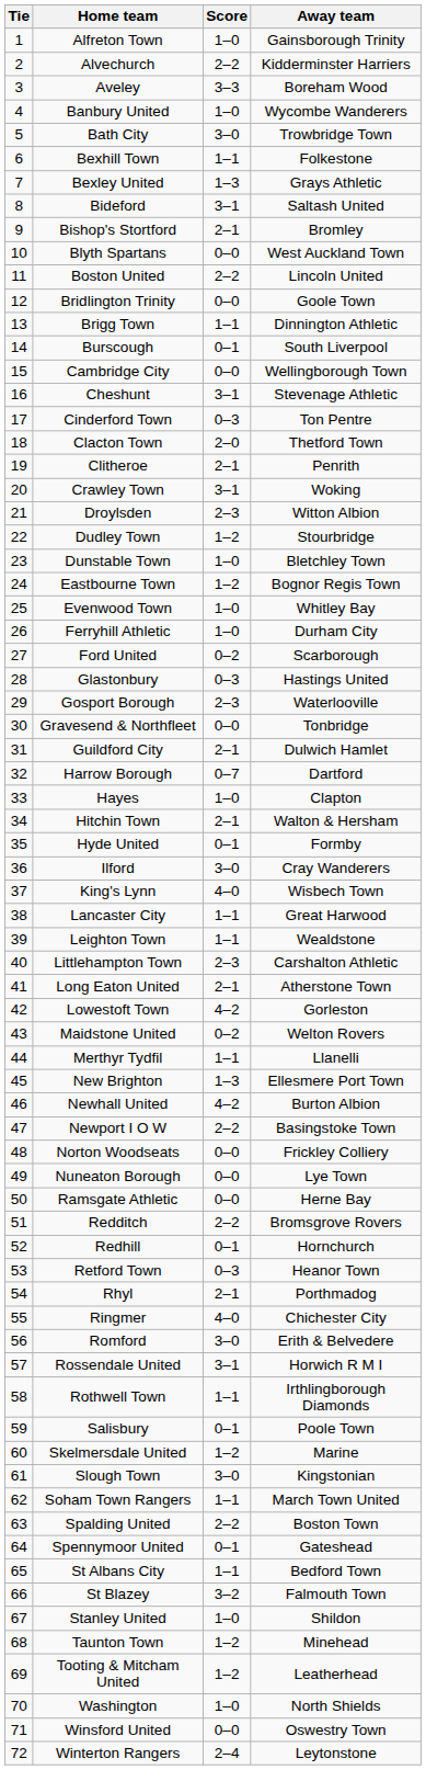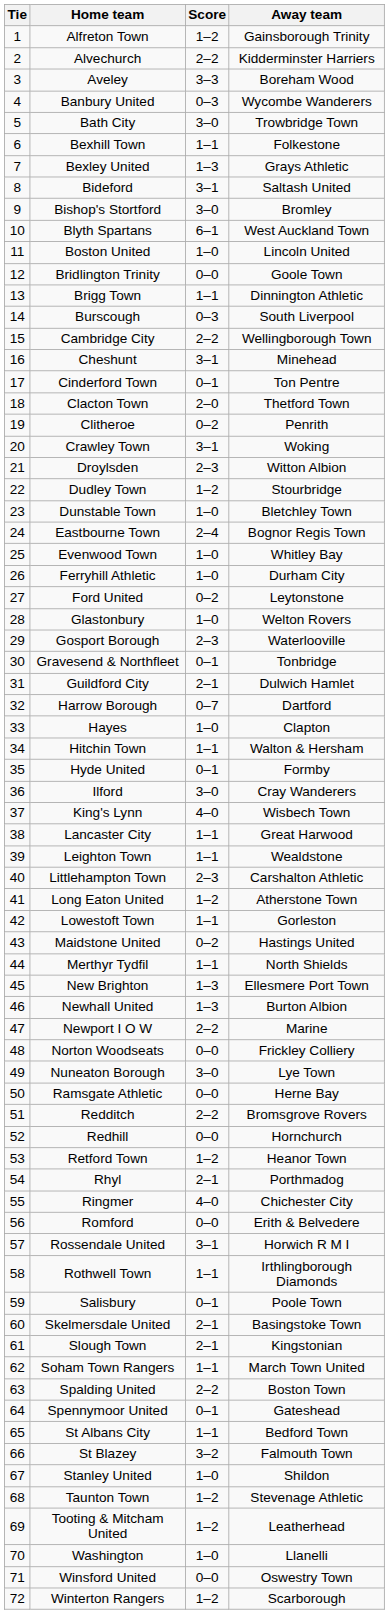 <table class="wikitable" style="text-align:center;">
 <tr>
 <th width=20>Tie</th>
 <th width=175>Home team</th>
 <th width=20>Score</th>
 <th width=175>Away team</th>
 </tr>
 <tr>
 <td>1</td>
 <td>Alfreton Town</td>
-<td>1–0</td>
+<td>1–2</td>
 <td>Gainsborough Trinity</td>
 </tr>
 <tr>
 <td>2</td>
 <td>Alvechurch</td>
 <td>2–2</td>
 <td>Kidderminster Harriers</td>
 </tr>
 <tr>
 <td>3</td>
 <td>Aveley</td>
 <td>3–3</td>
 <td>Boreham Wood</td>
 </tr>
 <tr>
 <td>4</td>
 <td>Banbury United</td>
-<td>1–0</td>
+<td>0–3</td>
 <td>Wycombe Wanderers</td>
 </tr>
 <tr>
 <td>5</td>
 <td>Bath City</td>
 <td>3–0</td>
 <td>Trowbridge Town</td>
 </tr>
 <tr>
 <td>6</td>
 <td>Bexhill Town</td>
 <td>1–1</td>
 <td>Folkestone</td>
 </tr>
 <tr>
 <td>7</td>
 <td>Bexley United</td>
 <td>1–3</td>
 <td>Grays Athletic</td>
 </tr>
 <tr>
 <td>8</td>
 <td>Bideford</td>
 <td>3–1</td>
 <td>Saltash United</td>
 </tr>
 <tr>
 <td>9</td>
 <td>Bishop's Stortford</td>
-<td>2–1</td>
+<td>3–0</td>
 <td>Bromley</td>
 </tr>
 <tr>
 <td>10</td>
 <td>Blyth Spartans</td>
-<td>0–0</td>
+<td>6–1</td>
 <td>West Auckland Town</td>
 </tr>
 <tr>
 <td>11</td>
 <td>Boston United</td>
-<td>2–2</td>
+<td>1–0</td>
 <td>Lincoln United</td>
 </tr>
 <tr>
 <td>12</td>
 <td>Bridlington Trinity</td>
 <td>0–0</td>
 <td>Goole Town</td>
 </tr>
 <tr>
 <td>13</td>
 <td>Brigg Town</td>
 <td>1–1</td>
 <td>Dinnington Athletic</td>
 </tr>
 <tr>
 <td>14</td>
 <td>Burscough</td>
-<td>0–1</td>
+<td>0–3</td>
 <td>South Liverpool</td>
 </tr>
 <tr>
 <td>15</td>
 <td>Cambridge City</td>
-<td>0–0</td>
+<td>2–2</td>
 <td>Wellingborough Town</td>
 </tr>
 <tr>
 <td>16</td>
 <td>Cheshunt</td>
 <td>3–1</td>
-<td>Stevenage Athletic</td>
+<td>Minehead</td>
 </tr>
 <tr>
 <td>17</td>
 <td>Cinderford Town</td>
-<td>0–3</td>
+<td>0–1</td>
 <td>Ton Pentre</td>
 </tr>
 <tr>
 <td>18</td>
 <td>Clacton Town</td>
 <td>2–0</td>
 <td>Thetford Town</td>
 </tr>
 <tr>
 <td>19</td>
 <td>Clitheroe</td>
-<td>2–1</td>
+<td>0–2</td>
 <td>Penrith</td>
 </tr>
 <tr>
 <td>20</td>
 <td>Crawley Town</td>
 <td>3–1</td>
 <td>Woking</td>
 </tr>
 <tr>
 <td>21</td>
 <td>Droylsden</td>
 <td>2–3</td>
 <td>Witton Albion</td>
 </tr>
 <tr>
 <td>22</td>
 <td>Dudley Town</td>
 <td>1–2</td>
 <td>Stourbridge</td>
 </tr>
 <tr>
 <td>23</td>
 <td>Dunstable Town</td>
 <td>1–0</td>
 <td>Bletchley Town</td>
 </tr>
 <tr>
 <td>24</td>
 <td>Eastbourne Town</td>
-<td>1–2</td>
+<td>2–4</td>
 <td>Bognor Regis Town</td>
 </tr>
 <tr>
 <td>25</td>
 <td>Evenwood Town</td>
 <td>1–0</td>
 <td>Whitley Bay</td>
 </tr>
 <tr>
 <td>26</td>
 <td>Ferryhill Athletic</td>
 <td>1–0</td>
 <td>Durham City</td>
 </tr>
 <tr>
 <td>27</td>
 <td>Ford United</td>
 <td>0–2</td>
-<td>Scarborough</td>
+<td>Leytonstone</td>
 </tr>
 <tr>
 <td>28</td>
 <td>Glastonbury</td>
-<td>0–3</td>
-<td>Hastings United</td>
+<td>1–0</td>
+<td>Welton Rovers</td>
 </tr>
 <tr>
 <td>29</td>
 <td>Gosport Borough</td>
 <td>2–3</td>
 <td>Waterlooville</td>
 </tr>
 <tr>
 <td>30</td>
 <td>Gravesend & Northfleet</td>
-<td>0–0</td>
+<td>0–1</td>
 <td>Tonbridge</td>
 </tr>
 <tr>
 <td>31</td>
 <td>Guildford City</td>
 <td>2–1</td>
 <td>Dulwich Hamlet</td>
 </tr>
 <tr>
 <td>32</td>
 <td>Harrow Borough</td>
 <td>0–7</td>
 <td>Dartford</td>
 </tr>
 <tr>
 <td>33</td>
 <td>Hayes</td>
 <td>1–0</td>
 <td>Clapton</td>
 </tr>
 <tr>
 <td>34</td>
 <td>Hitchin Town</td>
-<td>2–1</td>
+<td>1–1</td>
 <td>Walton & Hersham</td>
 </tr>
 <tr>
 <td>35</td>
 <td>Hyde United</td>
 <td>0–1</td>
 <td>Formby</td>
 </tr>
 <tr>
 <td>36</td>
 <td>Ilford</td>
 <td>3–0</td>
 <td>Cray Wanderers</td>
 </tr>
 <tr>
 <td>37</td>
 <td>King's Lynn</td>
 <td>4–0</td>
 <td>Wisbech Town</td>
 </tr>
 <tr>
 <td>38</td>
 <td>Lancaster City</td>
 <td>1–1</td>
 <td>Great Harwood</td>
 </tr>
 <tr>
 <td>39</td>
 <td>Leighton Town</td>
 <td>1–1</td>
 <td>Wealdstone</td>
 </tr>
 <tr>
 <td>40</td>
 <td>Littlehampton Town</td>
 <td>2–3</td>
 <td>Carshalton Athletic</td>
 </tr>
 <tr>
 <td>41</td>
 <td>Long Eaton United</td>
-<td>2–1</td>
+<td>1–2</td>
 <td>Atherstone Town</td>
 </tr>
 <tr>
 <td>42</td>
 <td>Lowestoft Town</td>
-<td>4–2</td>
+<td>1–1</td>
 <td>Gorleston</td>
 </tr>
 <tr>
 <td>43</td>
 <td>Maidstone United</td>
 <td>0–2</td>
-<td>Welton Rovers</td>
+<td>Hastings United</td>
 </tr>
 <tr>
 <td>44</td>
 <td>Merthyr Tydfil</td>
 <td>1–1</td>
-<td>Llanelli</td>
+<td>North Shields</td>
 </tr>
 <tr>
 <td>45</td>
 <td>New Brighton</td>
 <td>1–3</td>
 <td>Ellesmere Port Town</td>
 </tr>
 <tr>
 <td>46</td>
 <td>Newhall United</td>
-<td>4–2</td>
+<td>1–3</td>
 <td>Burton Albion</td>
 </tr>
 <tr>
 <td>47</td>
 <td>Newport I O W</td>
 <td>2–2</td>
-<td>Basingstoke Town</td>
+<td>Marine</td>
 </tr>
 <tr>
 <td>48</td>
 <td>Norton Woodseats</td>
 <td>0–0</td>
 <td>Frickley Colliery</td>
 </tr>
 <tr>
 <td>49</td>
 <td>Nuneaton Borough</td>
-<td>0–0</td>
+<td>3–0</td>
 <td>Lye Town</td>
 </tr>
 <tr>
 <td>50</td>
 <td>Ramsgate Athletic</td>
 <td>0–0</td>
 <td>Herne Bay</td>
 </tr>
 <tr>
 <td>51</td>
 <td>Redditch</td>
 <td>2–2</td>
 <td>Bromsgrove Rovers</td>
 </tr>
 <tr>
 <td>52</td>
 <td>Redhill</td>
-<td>0–1</td>
+<td>0–0</td>
 <td>Hornchurch</td>
 </tr>
 <tr>
 <td>53</td>
 <td>Retford Town</td>
-<td>0–3</td>
+<td>1–2</td>
 <td>Heanor Town</td>
 </tr>
 <tr>
 <td>54</td>
 <td>Rhyl</td>
 <td>2–1</td>
 <td>Porthmadog</td>
 </tr>
 <tr>
 <td>55</td>
 <td>Ringmer</td>
 <td>4–0</td>
 <td>Chichester City</td>
 </tr>
 <tr>
 <td>56</td>
 <td>Romford</td>
-<td>3–0</td>
+<td>0–0</td>
 <td>Erith & Belvedere</td>
 </tr>
 <tr>
 <td>57</td>
 <td>Rossendale United</td>
 <td>3–1</td>
 <td>Horwich R M I</td>
 </tr>
 <tr>
 <td>58</td>
 <td>Rothwell Town</td>
 <td>1–1</td>
 <td>Irthlingborough Diamonds</td>
 </tr>
 <tr>
 <td>59</td>
 <td>Salisbury</td>
 <td>0–1</td>
 <td>Poole Town</td>
 </tr>
 <tr>
 <td>60</td>
 <td>Skelmersdale United</td>
-<td>1–2</td>
-<td>Marine</td>
+<td>2–1</td>
+<td>Basingstoke Town</td>
 </tr>
 <tr>
 <td>61</td>
 <td>Slough Town</td>
-<td>3–0</td>
+<td>2–1</td>
 <td>Kingstonian</td>
 </tr>
 <tr>
 <td>62</td>
 <td>Soham Town Rangers</td>
 <td>1–1</td>
 <td>March Town United</td>
 </tr>
 <tr>
 <td>63</td>
 <td>Spalding United</td>
 <td>2–2</td>
 <td>Boston Town</td>
 </tr>
 <tr>
 <td>64</td>
 <td>Spennymoor United</td>
 <td>0–1</td>
 <td>Gateshead</td>
 </tr>
 <tr>
 <td>65</td>
 <td>St Albans City</td>
 <td>1–1</td>
 <td>Bedford Town</td>
 </tr>
 <tr>
 <td>66</td>
 <td>St Blazey</td>
 <td>3–2</td>
 <td>Falmouth Town</td>
 </tr>
 <tr>
 <td>67</td>
 <td>Stanley United</td>
 <td>1–0</td>
 <td>Shildon</td>
 </tr>
 <tr>
 <td>68</td>
 <td>Taunton Town</td>
 <td>1–2</td>
-<td>Minehead</td>
+<td>Stevenage Athletic</td>
 </tr>
 <tr>
 <td>69</td>
 <td>Tooting & Mitcham United</td>
 <td>1–2</td>
 <td>Leatherhead</td>
 </tr>
 <tr>
 <td>70</td>
 <td>Washington</td>
 <td>1–0</td>
-<td>North Shields</td>
+<td>Llanelli</td>
 </tr>
 <tr>
 <td>71</td>
 <td>Winsford United</td>
 <td>0–0</td>
 <td>Oswestry Town</td>
 </tr>
 <tr>
 <td>72</td>
 <td>Winterton Rangers</td>
-<td>2–4</td>
-<td>Leytonstone</td>
+<td>1–2</td>
+<td>Scarborough</td>
 </tr>
 </table>
